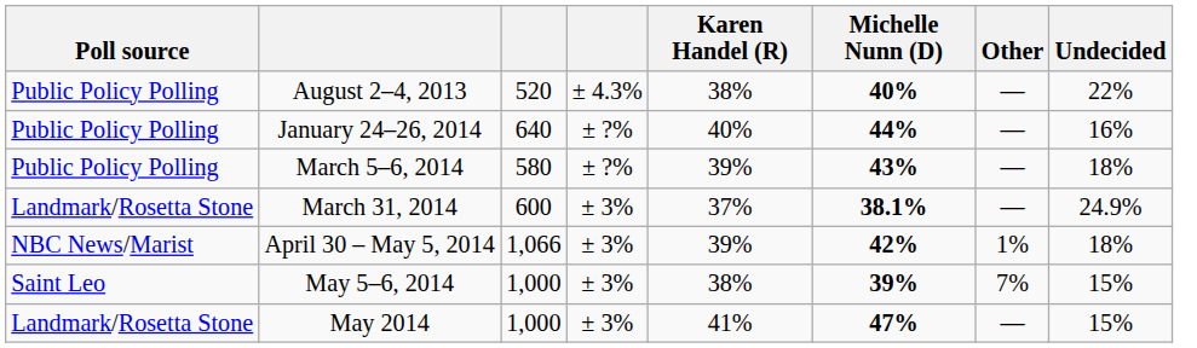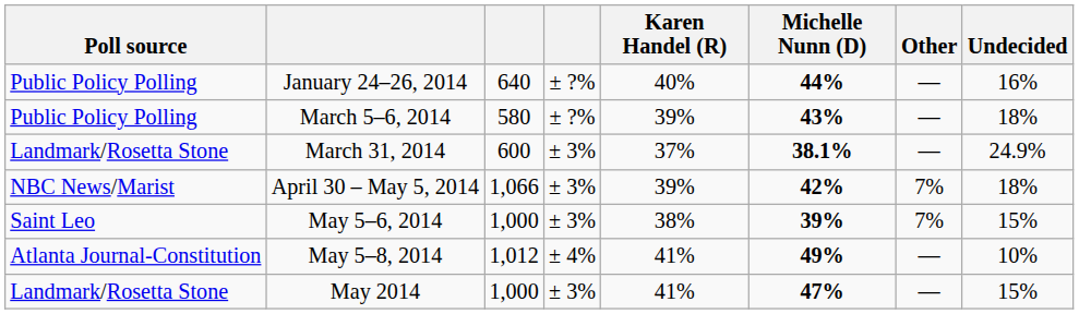 <table class="wikitable" style="text-align:center">
 <tr valign= bottom>
 <th>Poll source</th>
 <th></th>
 <th></th>
 <th></th>
 <th style="width:100px;">Karen<br>Handel (R)</th>
 <th style="width:100px;">Michelle<br>Nunn (D)</th>
 <th>Other</th>
 <th>Undecided</th>
-</tr>
-<tr>
-<td align=left><a href='#'>Public Policy Polling</a></td>
-<td>August 2–4, 2013</td>
-<td>520</td>
-<td>± 4.3%</td>
-<td>38%</td>
-<td><strong>40%</strong></td>
-<td>—</td>
-<td>22%</td>
 </tr>
 <tr>
 <td align=left><a href='#'>Public Policy Polling</a></td>
 <td>January 24–26, 2014</td>
 <td>640</td>
 <td>± ?%</td>
 <td>40%</td>
 <td><strong>44%</strong></td>
 <td>—</td>
 <td>16%</td>
 </tr>
 <tr>
 <td align=left><a href='#'>Public Policy Polling</a></td>
 <td>March 5–6, 2014</td>
 <td>580</td>
 <td>± ?%</td>
 <td>39%</td>
 <td><strong>43%</strong></td>
 <td>—</td>
 <td>18%</td>
 </tr>
 <tr>
 <td align=left><a href='#'>Landmark</a>/<a href='#'>Rosetta Stone</a></td>
 <td>March 31, 2014</td>
 <td>600</td>
 <td>± 3%</td>
 <td>37%</td>
 <td><strong>38.1%</strong></td>
 <td>—</td>
 <td>24.9%</td>
 </tr>
 <tr>
 <td align=left><a href='#'>NBC News</a>/<a href='#'>Marist</a></td>
 <td>April 30 – May 5, 2014</td>
 <td>1,066</td>
 <td>± 3%</td>
 <td>39%</td>
 <td><strong>42%</strong></td>
-<td>1%</td>
+<td>7%</td>
 <td>18%</td>
 </tr>
 <tr>
 <td align=left><a href='#'>Saint Leo</a></td>
 <td>May 5–6, 2014</td>
 <td>1,000</td>
 <td>± 3%</td>
 <td>38%</td>
 <td><strong>39%</strong></td>
 <td>7%</td>
 <td>15%</td>
 </tr>
 <tr>
+<td align=left><a href='#'>Atlanta Journal-Constitution</a></td>
+<td>May 5–8, 2014</td>
+<td>1,012</td>
+<td>± 4%</td>
+<td>41%</td>
+<td><strong>49%</strong></td>
+<td>—</td>
+<td>10%</td>
+</tr>
+<tr>
 <td align=left><a href='#'>Landmark</a>/<a href='#'>Rosetta Stone</a></td>
 <td>May 2014</td>
 <td>1,000</td>
 <td>± 3%</td>
 <td>41%</td>
 <td><strong>47%</strong></td>
 <td>—</td>
 <td>15%</td>
 </tr>
 </table>
